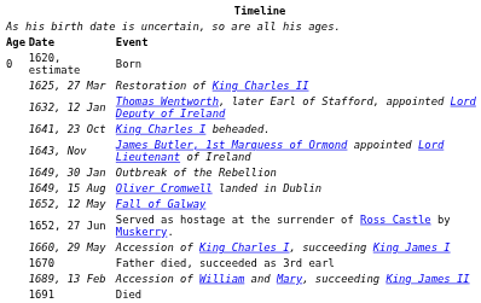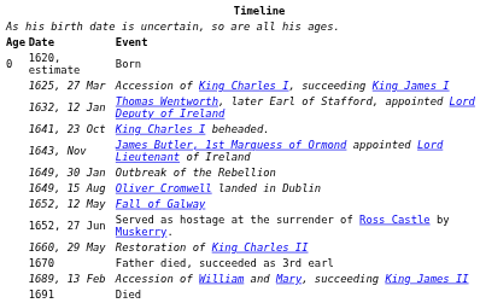 <table>
 <tr>
 <th colspan=3>Timeline</th>
 </tr>
 <tr>
 <td colspan=3><em>As his birth date is uncertain, so are all his ages.</em></td>
 </tr>
 <tr>
 <th align=left>Age</th>
 <th align=left>Date</th>
 <th align=left>Event</th>
 </tr>
 <tr>
 <td>0</td>
 <td>1620, estimate</td>
 <td>Born</td>
 </tr>
 <tr>
 <td></td>
 <td><em>1625, 27 Mar</em></td>
-<td><em>Restoration of <a href='#'>King Charles II</a></em></td>
+<td><em>Accession of <a href='#'>King Charles I</a>, succeeding <a href='#'>King James I</a></em></td>
 </tr>
 <tr>
 <td></td>
 <td><em>1632, 12 Jan</em></td>
 <td><em><a href='#'>Thomas Wentworth</a>, later Earl of Stafford, appointed <a href='#'>Lord Deputy of Ireland</a></em></td>
 </tr>
 <tr>
 <td></td>
 <td><em>1641, 23 Oct</em></td>
 <td><em><a href='#'>King Charles I</a> beheaded.</em></td>
 </tr>
 <tr>
 <td></td>
 <td><em>1643, Nov</em></td>
 <td><em><a href='#'>James Butler, 1st Marquess of Ormond</a> appointed <a href='#'>Lord Lieutenant</a> of Ireland</em></td>
 </tr>
 <tr>
 <td></td>
 <td><em>1649, 30 Jan</em></td>
 <td><em>Outbreak of the Rebellion</em></td>
 </tr>
 <tr>
 <td></td>
 <td><em>1649, 15 Aug</em></td>
 <td><em><a href='#'>Oliver Cromwell</a> landed in Dublin</em></td>
 </tr>
 <tr>
 <td></td>
 <td><em>1652, 12 May</em></td>
 <td><em><a href='#'>Fall of Galway</a></em></td>
 </tr>
 <tr>
 <td></td>
 <td>1652, 27 Jun</td>
 <td>Served as hostage at the surrender of <a href='#'>Ross Castle</a> by <a href='#'>Muskerry</a>.</td>
 </tr>
 <tr>
 <td></td>
 <td><em>1660, 29 May</em></td>
-<td><em>Accession of <a href='#'>King Charles I</a>, succeeding <a href='#'>King James I</a></em></td>
+<td><em>Restoration of <a href='#'>King Charles II</a></em></td>
 </tr>
 <tr>
 <td></td>
 <td>1670</td>
 <td>Father died, succeeded as 3rd earl</td>
 </tr>
 <tr>
 <td></td>
 <td><em>1689, 13 Feb</em></td>
 <td><em>Accession of <a href='#'>William</a> and <a href='#'>Mary</a>, succeeding <a href='#'>King James II</a></em></td>
 </tr>
 <tr>
 <td></td>
 <td>1691</td>
 <td>Died</td>
 </tr>
 </table>
